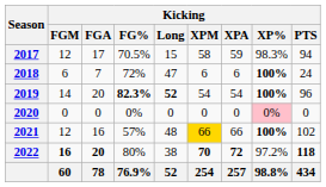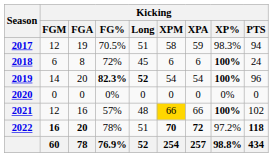 <table class="wikitable" style="text-align:center;">
 <tr>
 <th rowspan="2">Season</th>
 <th colspan="8">Kicking</th>
 </tr>
 <tr>
 <th>FGM</th>
 <th>FGA</th>
 <th>FG%</th>
 <th>Long</th>
 <th>XPM</th>
 <th>XPA</th>
 <th>XP%</th>
 <th>PTS</th>
 </tr>
 <tr>
 <th><a href='#'>2017</a></th>
 <td>12</td>
-<td>17</td>
+<td>19</td>
 <td>70.5%</td>
-<td>15</td>
+<td>51</td>
 <td>58</td>
 <td>59</td>
 <td>98.3%</td>
 <td>94</td>
 </tr>
 <tr>
 <th><a href='#'>2018</a></th>
 <td>6</td>
-<td>7</td>
+<td>8</td>
 <td>72%</td>
-<td>47</td>
+<td>45</td>
 <td>6</td>
 <td>6</td>
 <td><strong>100%</strong></td>
 <td>24</td>
 </tr>
 <tr>
 <th><a href='#'>2019</a></th>
 <td>14</td>
 <td>20</td>
 <td><strong>82.3%</strong></td>
 <td><strong>52</strong></td>
 <td>54</td>
 <td>54</td>
 <td><strong>100%</strong></td>
 <td>96</td>
 </tr>
 <tr>
 <th><a href='#'>2020</a></th>
 <td>0</td>
 <td>0</td>
 <td>0%</td>
 <td>0</td>
 <td>0</td>
 <td>0</td>
-<td style="background: pink;">0%</td>
+<td>0%</td>
 <td>0</td>
 </tr>
 <tr>
 <th><a href='#'>2021</a></th>
 <td>12</td>
 <td>16</td>
 <td>57%</td>
 <td>48</td>
 <td style="background: gold;">66</td>
 <td>66</td>
 <td><strong>100%</strong></td>
 <td>102</td>
 </tr>
 <tr>
 <th><a href='#'>2022</a></th>
 <td><strong>16</strong></td>
 <td><strong>20</strong></td>
-<td>80%</td>
-<td>38</td>
+<td>78%</td>
+<td>51</td>
 <td><strong>70</strong></td>
 <td><strong>72</strong></td>
 <td>97.2%</td>
 <td><strong>118</strong></td>
 </tr>
 <tr>
 <th></th>
 <th>60</th>
 <th>78</th>
 <th>76.9%</th>
 <th>52</th>
 <th>254</th>
 <th>257</th>
 <th>98.8%</th>
 <th>434</th>
 </tr>
 </table>
